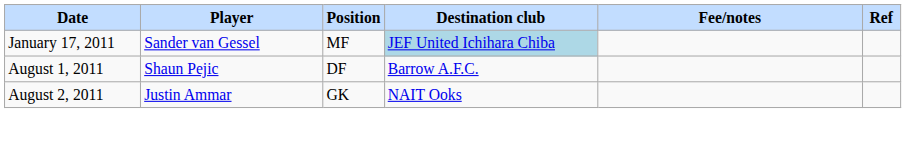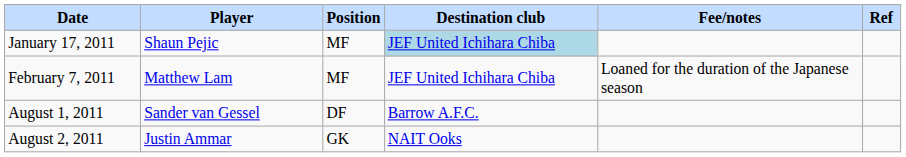 <table class="wikitable" style="text-align:left; font-size:95%;">
 <tr>
 <th style="background:#c2ddff; width:125px;">Date</th>
 <th style="background:#c2ddff; width:170px;">Player</th>
 <th style="background:#c2ddff; width:50px;">Position</th>
 <th style="background:#c2ddff; width:200px;">Destination club</th>
 <th style="background:#c2ddff; width:250px;">Fee/notes</th>
 <th style="background:#c2ddff; width:30px;">Ref</th>
 </tr>
 <tr>
 <td>January 17, 2011</td>
-<td> <a href='#'>Sander van Gessel</a></td>
+<td> <a href='#'>Shaun Pejic</a></td>
 <td>MF</td>
 <td style="background: lightblue;"> <a href='#'>JEF United Ichihara Chiba</a></td>
 <td></td>
 <td></td>
 </tr>
 <tr>
+<td>February 7, 2011</td>
+<td> <a href='#'>Matthew Lam</a></td>
+<td>MF</td>
+<td> <a href='#'>JEF United Ichihara Chiba</a></td>
+<td>Loaned for the duration of the Japanese season</td>
+<td></td>
+</tr>
+<tr>
 <td>August 1, 2011</td>
-<td> <a href='#'>Shaun Pejic</a></td>
+<td> <a href='#'>Sander van Gessel</a></td>
 <td>DF</td>
 <td> <a href='#'>Barrow A.F.C.</a></td>
 <td></td>
 <td></td>
 </tr>
 <tr>
 <td>August 2, 2011</td>
 <td> <a href='#'>Justin Ammar</a></td>
 <td>GK</td>
 <td> <a href='#'>NAIT Ooks</a></td>
 <td></td>
 <td></td>
 </tr>
 </table>
